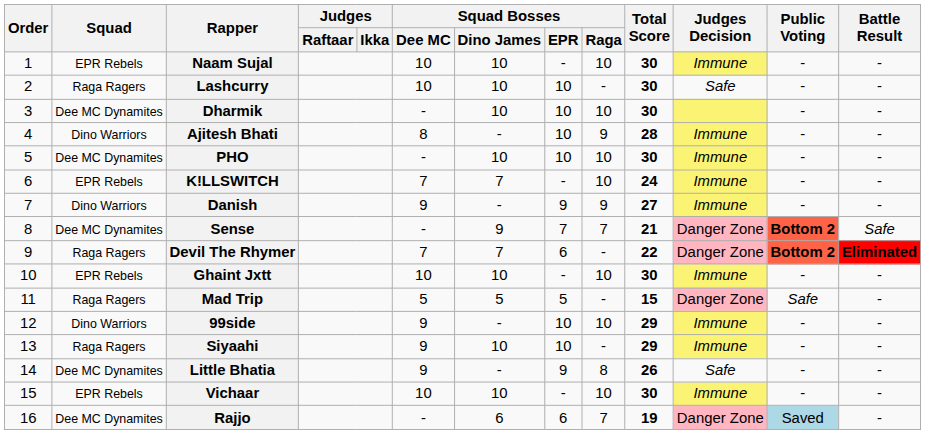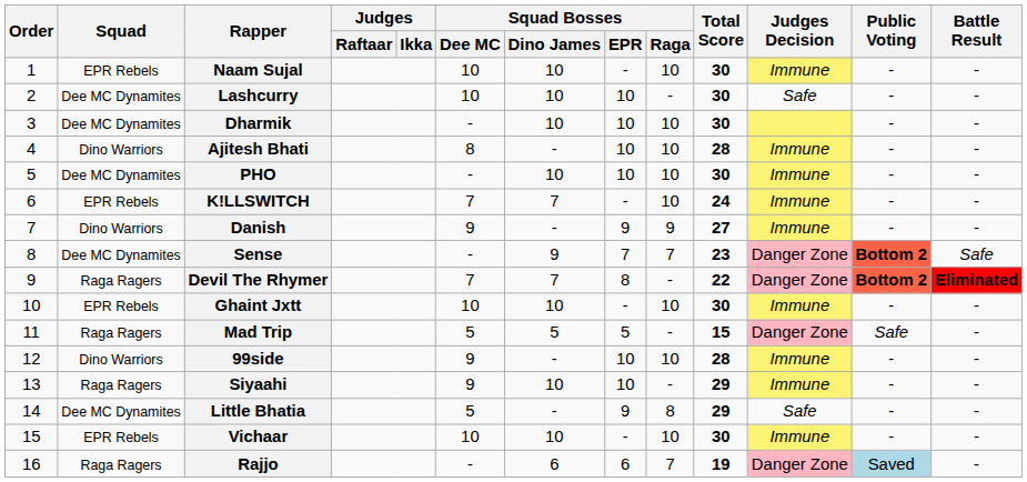 <table class="wikitable sortable" style="text-align:center">
 <tr>
 <th rowspan="2">Order</th>
 <th rowspan="2">Squad</th>
 <th rowspan="2">Rapper</th>
 <th colspan="2">Judges</th>
 <th colspan="4">Squad Bosses</th>
 <th rowspan="2">Total<br>Score</th>
 <th rowspan="2">Judges<br>Decision</th>
 <th rowspan="2">Public<br>Voting</th>
 <th rowspan="2">Battle<br>Result</th>
 </tr>
 <tr>
 <th>Raftaar</th>
 <th>Ikka</th>
 <th>Dee MC</th>
 <th>Dino James</th>
 <th>EPR</th>
 <th>Raga</th>
 </tr>
 <tr>
 <td>1</td>
 <td><small>EPR Rebels</small></td>
 <th>Naam Sujal</th>
 <td colspan="2"></td>
 <td>10</td>
 <td>10</td>
 <td>-</td>
 <td>10</td>
 <td><strong>30</strong></td>
 <td bgcolor="fbf373"><em>Immune</em></td>
 <td>-</td>
 <td>-</td>
 </tr>
 <tr>
 <td>2</td>
-<td><small>Raga Ragers</small></td>
+<td><small>Dee MC Dynamites</small></td>
 <th>Lashcurry</th>
 <td colspan="2"></td>
 <td>10</td>
 <td>10</td>
 <td>10</td>
 <td>-</td>
 <td><strong>30</strong></td>
 <td><em>Safe</em></td>
 <td>-</td>
 <td>-</td>
 </tr>
 <tr>
 <td>3</td>
 <td><small>Dee MC Dynamites</small></td>
 <th>Dharmik</th>
 <td colspan="2"></td>
 <td>-</td>
 <td>10</td>
 <td>10</td>
 <td>10</td>
 <td><strong>30</strong></td>
 <td bgcolor="fbf373"></td>
 <td>-</td>
 <td>-</td>
 </tr>
 <tr>
 <td>4</td>
 <td><small>Dino Warriors</small></td>
 <th>Ajitesh Bhati</th>
 <td colspan="2"></td>
 <td>8</td>
 <td>-</td>
 <td>10</td>
-<td>9</td>
+<td>10</td>
 <td><strong>28</strong></td>
 <td bgcolor="fbf373"><em>Immune</em></td>
 <td>-</td>
 <td>-</td>
 </tr>
 <tr>
 <td>5</td>
 <td><small>Dee MC Dynamites</small></td>
 <th>PHO</th>
 <td colspan="2"></td>
 <td>-</td>
 <td>10</td>
 <td>10</td>
 <td>10</td>
 <td><strong>30</strong></td>
 <td bgcolor="fbf373"><em>Immune</em></td>
 <td>-</td>
 <td>-</td>
 </tr>
 <tr>
 <td>6</td>
 <td><small>EPR Rebels</small></td>
 <th>K!LLSWITCH</th>
 <td colspan="2"></td>
 <td>7</td>
 <td>7</td>
 <td>-</td>
 <td>10</td>
 <td><strong>24</strong></td>
 <td bgcolor="fbf373"><em>Immune</em></td>
 <td>-</td>
 <td>-</td>
 </tr>
 <tr>
 <td>7</td>
 <td><small>Dino Warriors</small></td>
 <th>Danish</th>
 <td colspan="2"></td>
 <td>9</td>
 <td>-</td>
 <td>9</td>
 <td>9</td>
 <td><strong>27</strong></td>
 <td bgcolor="fbf373"><em>Immune</em></td>
 <td>-</td>
 <td>-</td>
 </tr>
 <tr>
 <td>8</td>
 <td><small>Dee MC Dynamites</small></td>
 <th>Sense</th>
 <td colspan="2"></td>
 <td>-</td>
 <td>9</td>
 <td>7</td>
 <td>7</td>
-<td><strong>21</strong></td>
+<td><strong>23</strong></td>
 <td bgcolor="lightpink">Danger Zone</td>
 <td bgcolor="tomato"><strong>Bottom 2</strong></td>
 <td><em>Safe</em></td>
 </tr>
 <tr>
 <td>9</td>
 <td><small>Raga Ragers</small></td>
 <th>Devil The Rhymer</th>
 <td colspan="2"></td>
 <td>7</td>
 <td>7</td>
-<td>6</td>
+<td>8</td>
 <td>-</td>
 <td><strong>22</strong></td>
 <td bgcolor="lightpink">Danger Zone</td>
 <td bgcolor="tomato"><strong>Bottom 2</strong></td>
 <td bgcolor="red"><strong>Eliminated</strong></td>
 </tr>
 <tr>
 <td>10</td>
 <td><small>EPR Rebels</small></td>
 <th>Ghaint Jxtt</th>
 <td colspan="2"></td>
 <td>10</td>
 <td>10</td>
 <td>-</td>
 <td>10</td>
 <td><strong>30</strong></td>
 <td bgcolor="fbf373"><em>Immune</em></td>
 <td>-</td>
 <td>-</td>
 </tr>
 <tr>
 <td>11</td>
 <td><small>Raga Ragers</small></td>
 <th>Mad Trip</th>
 <td colspan="2"></td>
 <td>5</td>
 <td>5</td>
 <td>5</td>
 <td>-</td>
 <td><strong>15</strong></td>
 <td bgcolor="lightpink">Danger Zone</td>
 <td><em>Safe</em></td>
 <td>-</td>
 </tr>
 <tr>
 <td>12</td>
 <td><small>Dino Warriors</small></td>
 <th>99side</th>
 <td colspan="2"></td>
 <td>9</td>
 <td>-</td>
 <td>10</td>
 <td>10</td>
-<td><strong>29</strong></td>
+<td><strong>28</strong></td>
 <td bgcolor="fbf373"><em>Immune</em></td>
 <td>-</td>
 <td>-</td>
 </tr>
 <tr>
 <td>13</td>
 <td><small>Raga Ragers</small></td>
 <th>Siyaahi</th>
 <td colspan="2"></td>
 <td>9</td>
 <td>10</td>
 <td>10</td>
 <td>-</td>
 <td><strong>29</strong></td>
 <td bgcolor="fbf373"><em>Immune</em></td>
 <td>-</td>
 <td>-</td>
 </tr>
 <tr>
 <td>14</td>
 <td><small>Dee MC Dynamites</small></td>
 <th>Little Bhatia</th>
 <td colspan="2"></td>
-<td>9</td>
+<td>5</td>
 <td>-</td>
 <td>9</td>
 <td>8</td>
-<td><strong>26</strong></td>
+<td><strong>29</strong></td>
 <td><em>Safe</em></td>
 <td>-</td>
 <td>-</td>
 </tr>
 <tr>
 <td>15</td>
 <td><small>EPR Rebels</small></td>
 <th>Vichaar</th>
 <td colspan="2"></td>
 <td>10</td>
 <td>10</td>
 <td>-</td>
 <td>10</td>
 <td><strong>30</strong></td>
 <td bgcolor="fbf373"><em>Immune</em></td>
 <td>-</td>
 <td>-</td>
 </tr>
 <tr>
 <td>16</td>
-<td><small>Dee MC Dynamites</small></td>
+<td><small>Raga Ragers</small></td>
 <th>Rajjo</th>
 <td colspan="2"></td>
 <td>-</td>
 <td>6</td>
 <td>6</td>
 <td>7</td>
 <td><strong>19</strong></td>
 <td bgcolor="lightpink">Danger Zone</td>
 <td bgcolor="lightblue">Saved</td>
 <td>-</td>
 </tr>
 </table>
